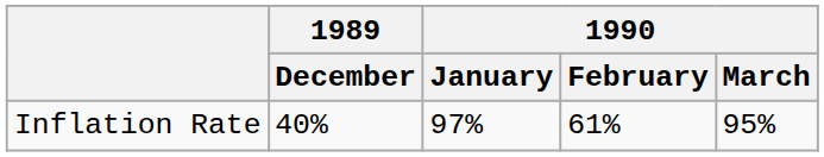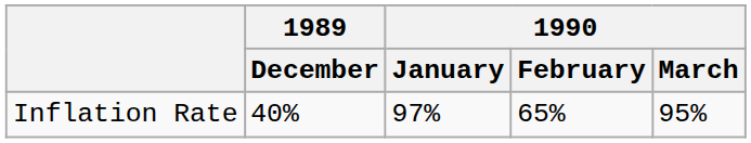 <table class="wikitable" style="margin-left: auto; margin-right: auto; border: none;">
 <tr>
 <th rowspan="2"></th>
 <th>1989</th>
 <th colspan="3">1990</th>
 </tr>
 <tr>
 <th>December</th>
 <th>January</th>
 <th>February</th>
 <th>March</th>
 </tr>
 <tr>
 <td>Inflation Rate </td>
 <td>40%</td>
 <td>97%</td>
-<td>61%</td>
+<td>65%</td>
 <td>95%</td>
 </tr>
 </table>
